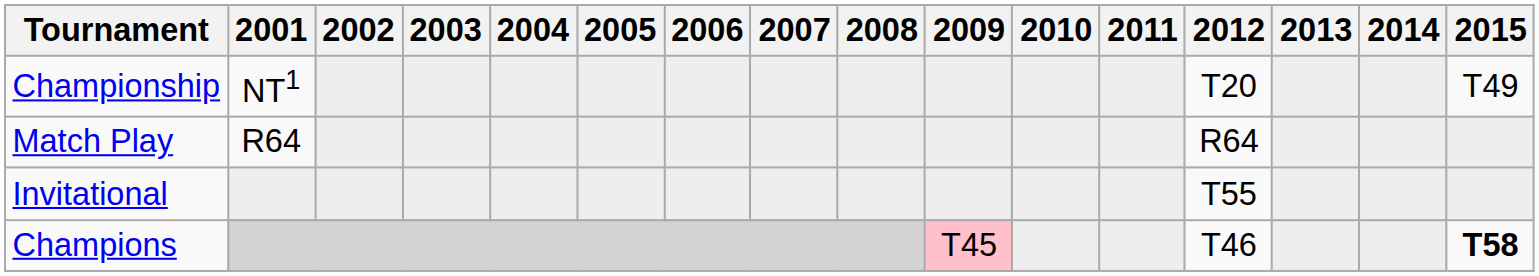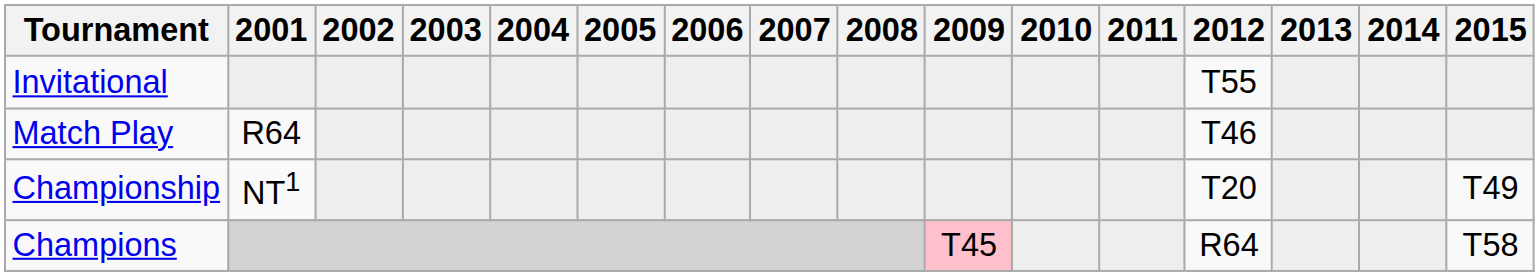 <table class="wikitable" style="text-align:center;">
 <tr>
 <th>Tournament</th>
 <th>2001</th>
 <th>2002</th>
 <th>2003</th>
 <th>2004</th>
 <th>2005</th>
 <th>2006</th>
 <th>2007</th>
 <th>2008</th>
 <th>2009</th>
 <th>2010</th>
 <th>2011</th>
 <th>2012</th>
 <th>2013</th>
 <th>2014</th>
 <th>2015</th>
 </tr>
 <tr>
+<td align="left"><a href='#'>Invitational</a></td>
+<td style="background:#eeeeee;"></td>
+<td style="background:#eeeeee;"></td>
+<td style="background:#eeeeee;"></td>
+<td style="background:#eeeeee;"></td>
+<td style="background:#eeeeee;"></td>
+<td style="background:#eeeeee;"></td>
+<td style="background:#eeeeee;"></td>
+<td style="background:#eeeeee;"></td>
+<td style="background:#eeeeee;"></td>
+<td style="background:#eeeeee;"></td>
+<td style="background:#eeeeee;"></td>
+<td>T55</td>
+<td style="background:#eeeeee;"></td>
+<td style="background:#eeeeee;"></td>
+<td style="background:#eeeeee;"></td>
+</tr>
+<tr>
+<td align="left"><a href='#'>Match Play</a></td>
+<td>R64</td>
+<td style="background:#eeeeee;"></td>
+<td style="background:#eeeeee;"></td>
+<td style="background:#eeeeee;"></td>
+<td style="background:#eeeeee;"></td>
+<td style="background:#eeeeee;"></td>
+<td style="background:#eeeeee;"></td>
+<td style="background:#eeeeee;"></td>
+<td style="background:#eeeeee;"></td>
+<td style="background:#eeeeee;"></td>
+<td style="background:#eeeeee;"></td>
+<td>T46</td>
+<td style="background:#eeeeee;"></td>
+<td style="background:#eeeeee;"></td>
+<td style="background:#eeeeee;"></td>
+</tr>
+<tr>
 <td align="left"><a href='#'>Championship</a></td>
 <td>NT<sup>1</sup></td>
 <td style="background:#eeeeee;"></td>
 <td style="background:#eeeeee;"></td>
 <td style="background:#eeeeee;"></td>
 <td style="background:#eeeeee;"></td>
 <td style="background:#eeeeee;"></td>
 <td style="background:#eeeeee;"></td>
 <td style="background:#eeeeee;"></td>
 <td style="background:#eeeeee;"></td>
 <td style="background:#eeeeee;"></td>
 <td style="background:#eeeeee;"></td>
 <td>T20</td>
 <td style="background:#eeeeee;"></td>
 <td style="background:#eeeeee;"></td>
 <td>T49</td>
 </tr>
 <tr>
-<td align="left"><a href='#'>Match Play</a></td>
-<td>R64</td>
-<td style="background:#eeeeee;"></td>
-<td style="background:#eeeeee;"></td>
-<td style="background:#eeeeee;"></td>
-<td style="background:#eeeeee;"></td>
-<td style="background:#eeeeee;"></td>
-<td style="background:#eeeeee;"></td>
-<td style="background:#eeeeee;"></td>
-<td style="background:#eeeeee;"></td>
+<td align="left"><a href='#'>Champions</a></td>
+<td colspan=8 style="background:#D3D3D3;"></td>
+<td style="background: pink;">T45</td>
 <td style="background:#eeeeee;"></td>
 <td style="background:#eeeeee;"></td>
 <td>R64</td>
 <td style="background:#eeeeee;"></td>
 <td style="background:#eeeeee;"></td>
-<td style="background:#eeeeee;"></td>
-</tr>
-<tr>
-<td align="left"><a href='#'>Invitational</a></td>
-<td style="background:#eeeeee;"></td>
-<td style="background:#eeeeee;"></td>
-<td style="background:#eeeeee;"></td>
-<td style="background:#eeeeee;"></td>
-<td style="background:#eeeeee;"></td>
-<td style="background:#eeeeee;"></td>
-<td style="background:#eeeeee;"></td>
-<td style="background:#eeeeee;"></td>
-<td style="background:#eeeeee;"></td>
-<td style="background:#eeeeee;"></td>
-<td style="background:#eeeeee;"></td>
-<td>T55</td>
-<td style="background:#eeeeee;"></td>
-<td style="background:#eeeeee;"></td>
-<td style="background:#eeeeee;"></td>
-</tr>
-<tr>
-<td align="left"><a href='#'>Champions</a></td>
-<td colspan=8 style="background:#D3D3D3;"></td>
-<td style="background: pink;">T45</td>
-<td style="background:#eeeeee;"></td>
-<td style="background:#eeeeee;"></td>
-<td>T46</td>
-<td style="background:#eeeeee;"></td>
-<td style="background:#eeeeee;"></td>
-<td><strong>T58</strong></td>
+<td>T58</td>
 </tr>
 </table>
